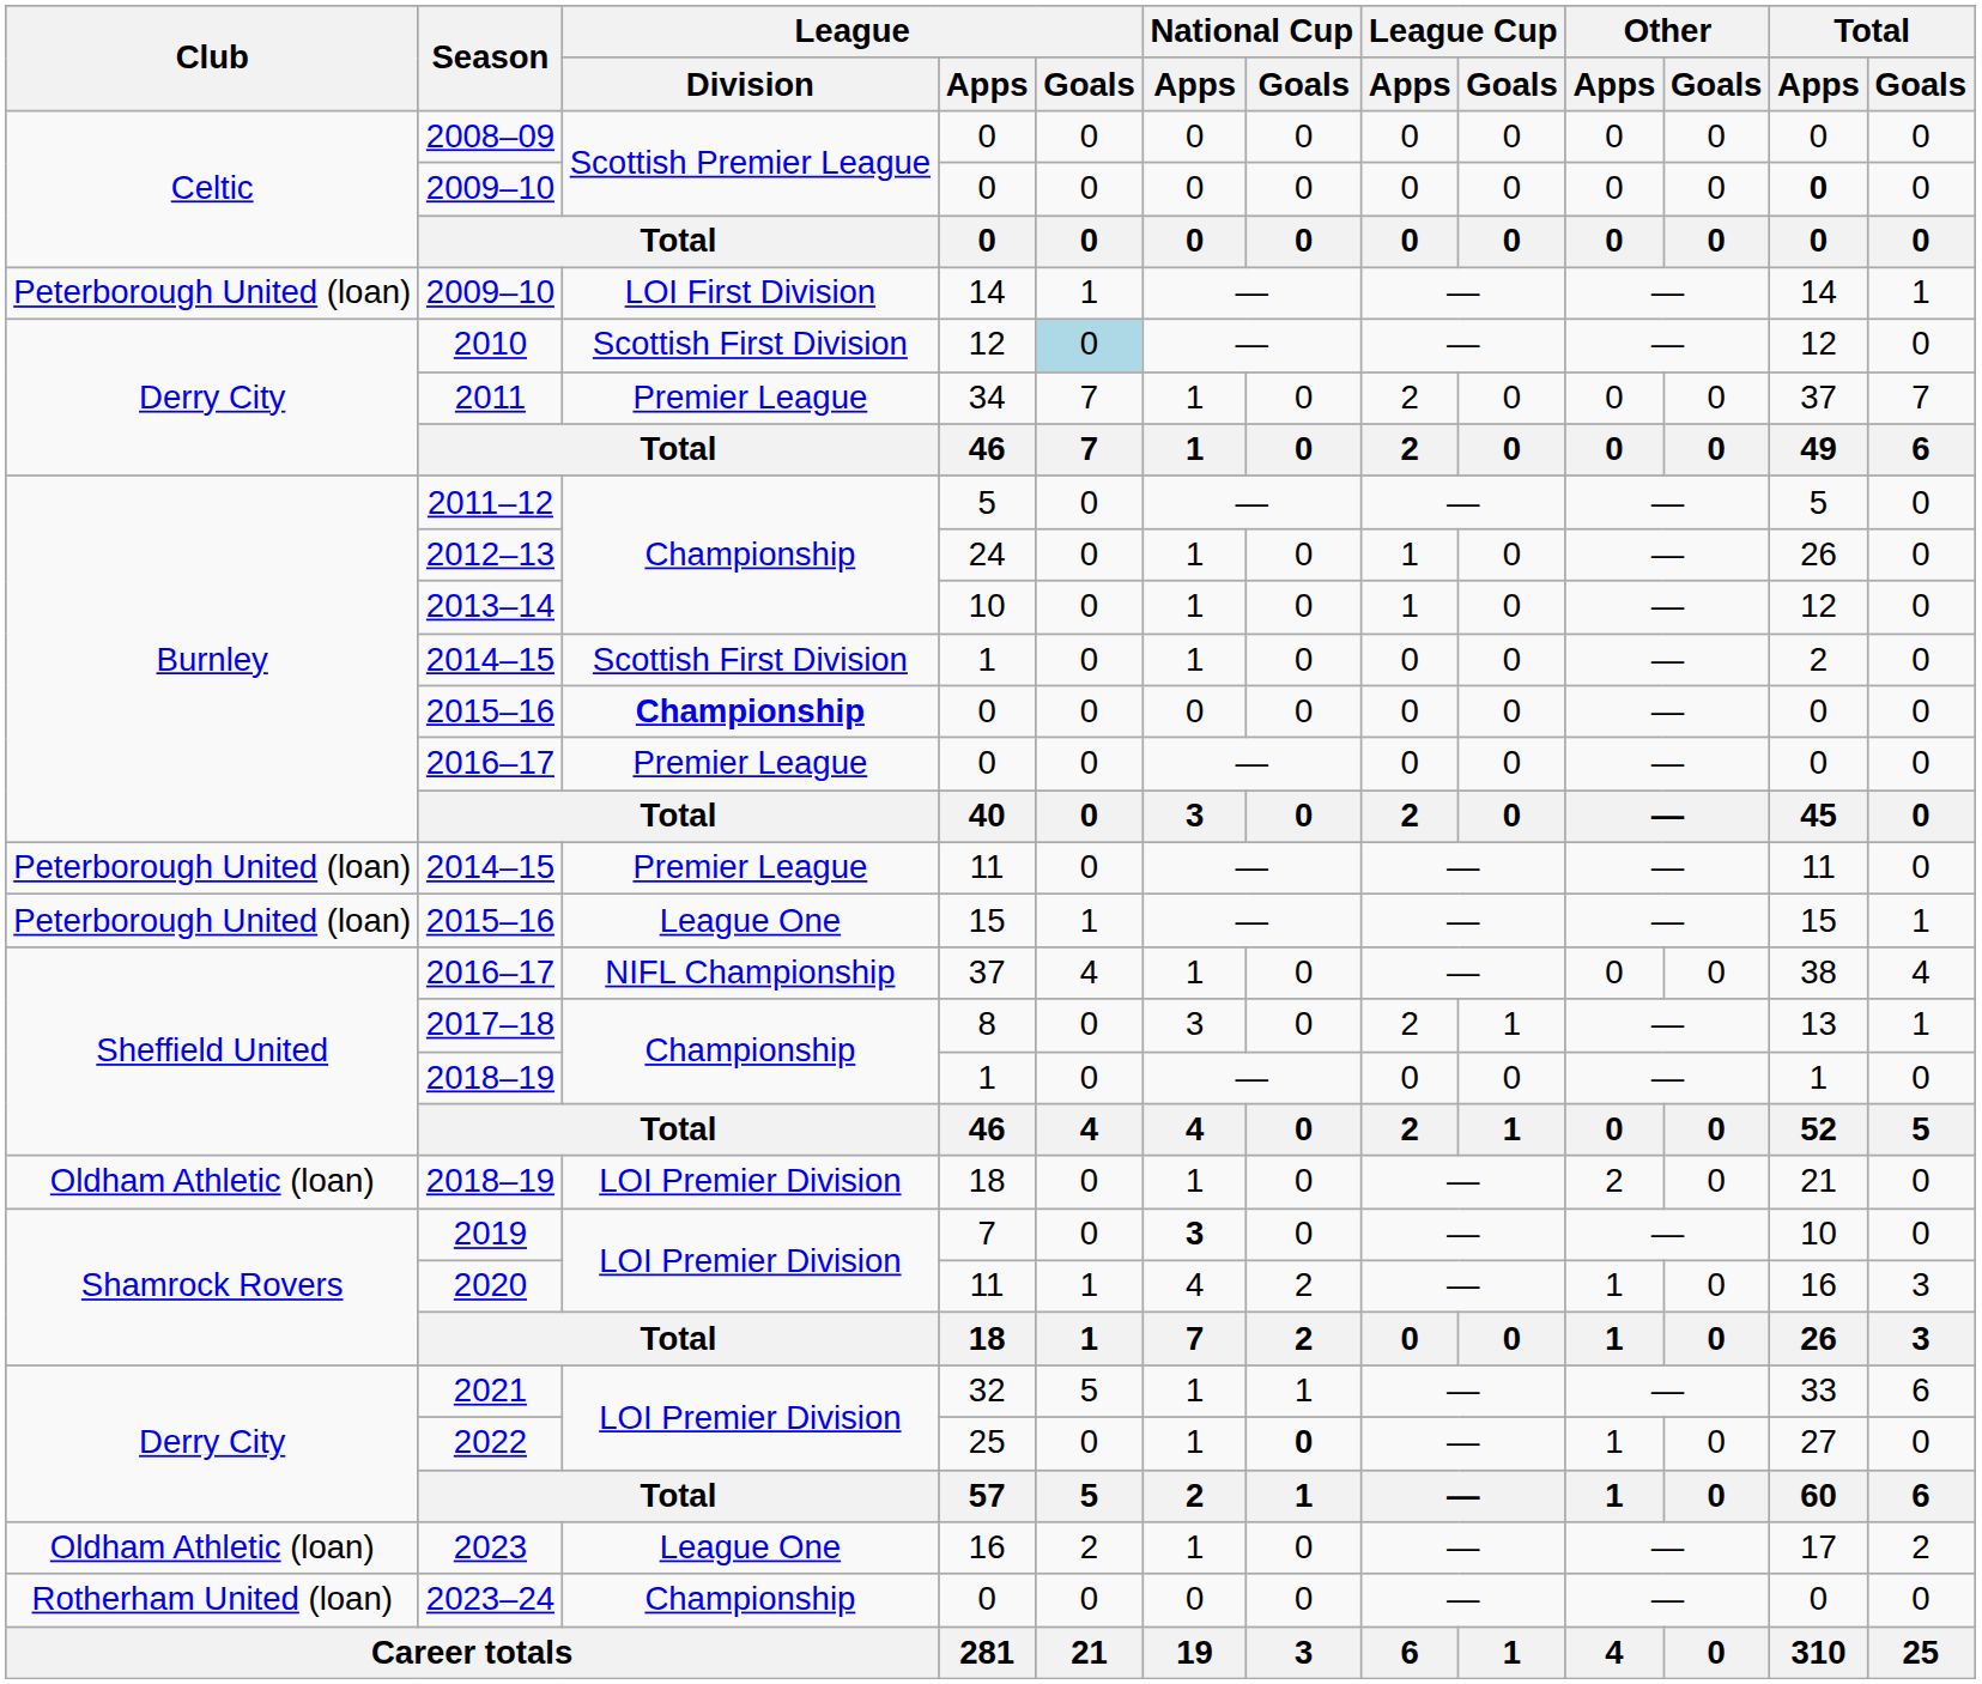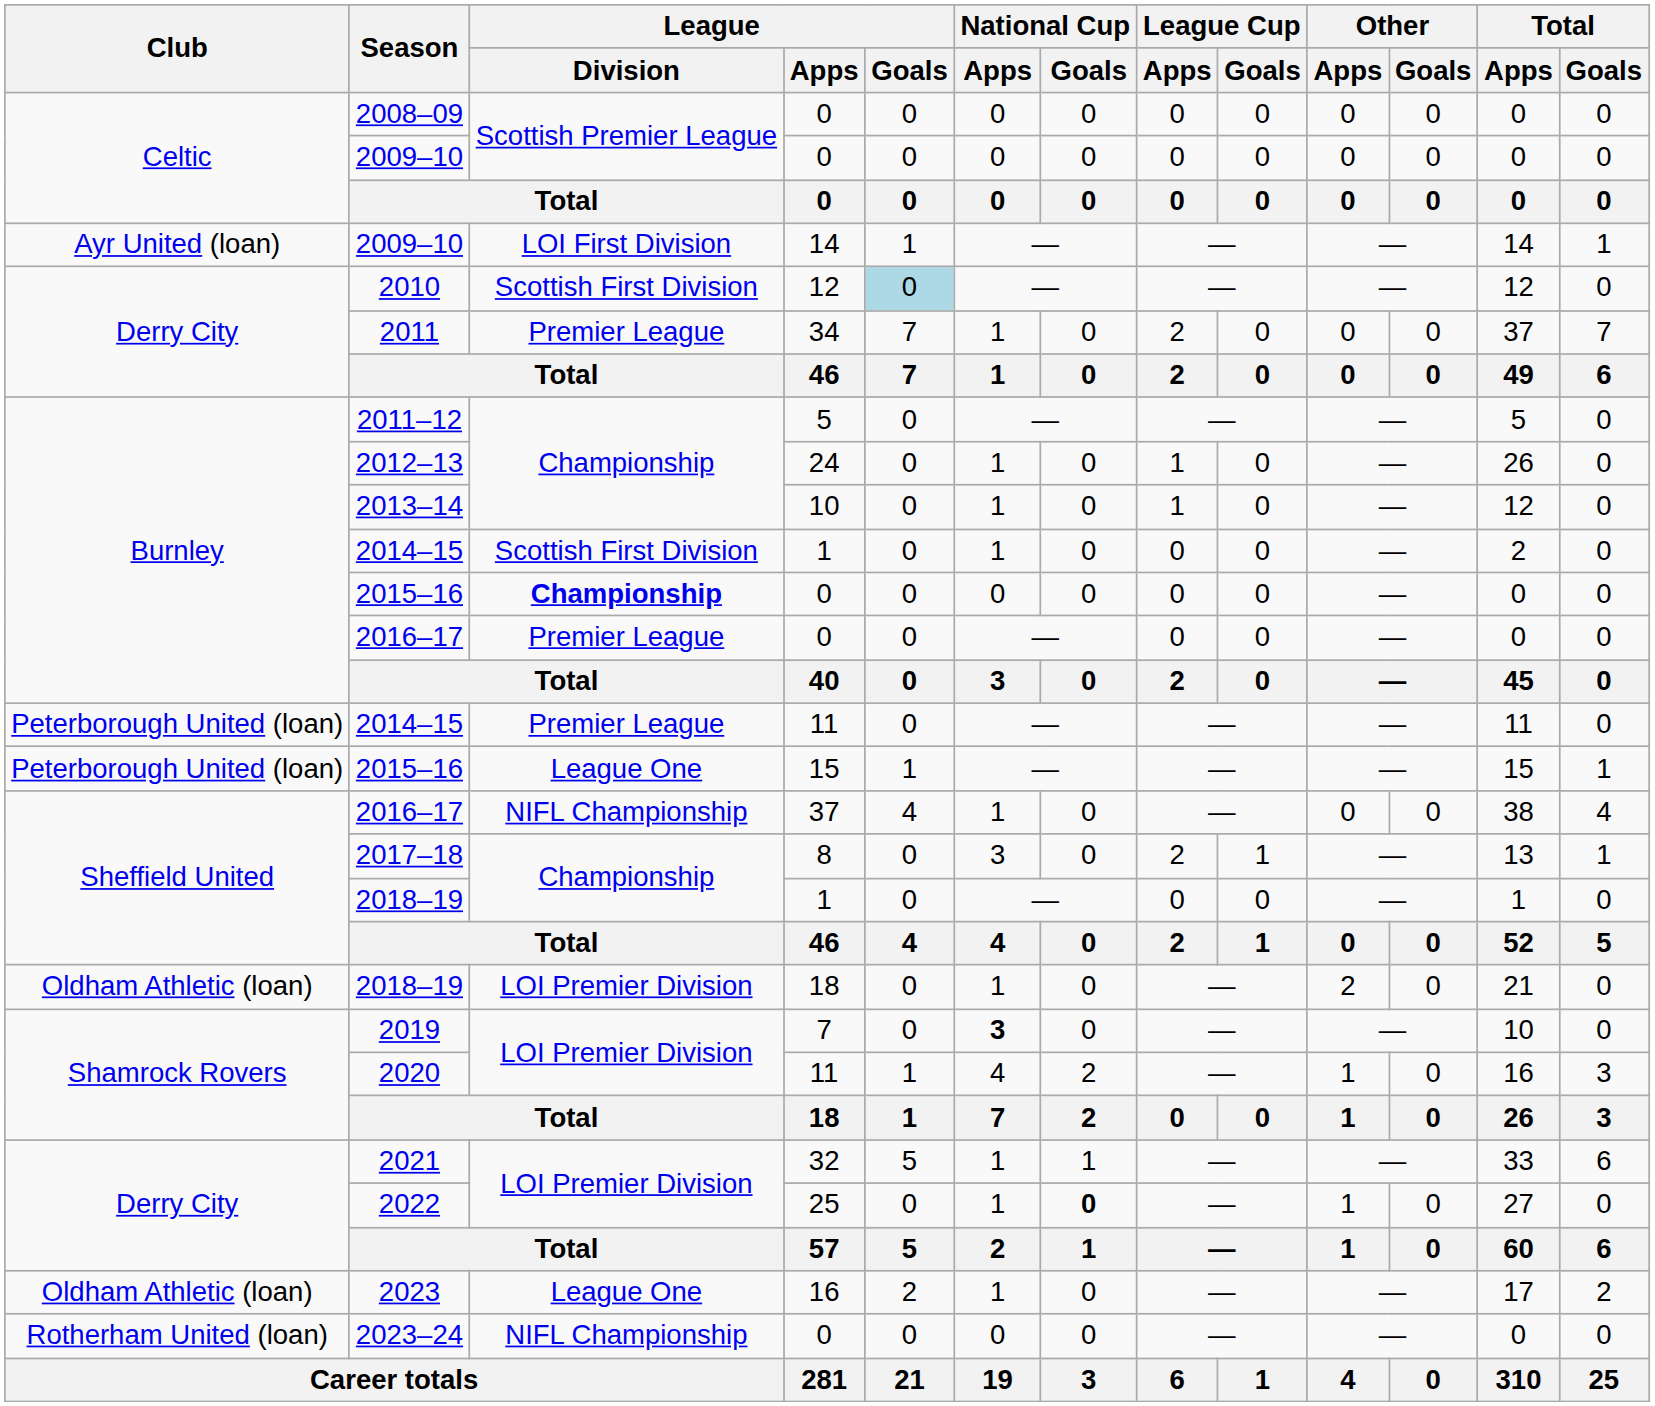 <table class="wikitable" style="text-align: center;">
 <tr>
 <th rowspan="2">Club</th>
 <th rowspan="2">Season</th>
 <th colspan="3">League</th>
 <th colspan="2">National Cup</th>
 <th colspan="2">League Cup</th>
 <th colspan="2">Other</th>
 <th colspan="2">Total</th>
 </tr>
 <tr>
 <th>Division</th>
 <th>Apps</th>
 <th>Goals</th>
 <th>Apps</th>
 <th>Goals</th>
 <th>Apps</th>
 <th>Goals</th>
 <th>Apps</th>
 <th>Goals</th>
 <th>Apps</th>
 <th>Goals</th>
 </tr>
 <tr>
 <td rowspan="3"><a href='#'>Celtic</a></td>
 <td><a href='#'>2008–09</a></td>
 <td rowspan="2"><a href='#'>Scottish Premier League</a></td>
 <td>0</td>
 <td>0</td>
 <td>0</td>
 <td>0</td>
 <td>0</td>
 <td>0</td>
 <td>0</td>
 <td>0</td>
 <td>0</td>
 <td>0</td>
 </tr>
 <tr>
 <td><a href='#'>2009–10</a></td>
 <td>0</td>
 <td>0</td>
 <td>0</td>
 <td>0</td>
 <td>0</td>
 <td>0</td>
 <td>0</td>
 <td>0</td>
-<td><strong>0</strong></td>
+<td>0</td>
 <td>0</td>
 </tr>
 <tr>
 <th colspan="2">Total</th>
 <th>0</th>
 <th>0</th>
 <th>0</th>
 <th>0</th>
 <th>0</th>
 <th>0</th>
 <th>0</th>
 <th>0</th>
 <th>0</th>
 <th>0</th>
 </tr>
 <tr>
-<td><a href='#'>Peterborough United</a> (loan)</td>
+<td><a href='#'>Ayr United</a> (loan)</td>
 <td><a href='#'>2009–10</a></td>
 <td><a href='#'>LOI First Division</a></td>
 <td>14</td>
 <td>1</td>
 <td colspan="2">—</td>
 <td colspan="2">—</td>
 <td colspan="2">—</td>
 <td>14</td>
 <td>1</td>
 </tr>
 <tr>
 <td rowspan="3"><a href='#'>Derry City</a></td>
 <td><a href='#'>2010</a></td>
 <td><a href='#'>Scottish First Division</a></td>
 <td>12</td>
 <td style="background: lightblue;">0</td>
 <td colspan="2">—</td>
 <td colspan="2">—</td>
 <td colspan="2">—</td>
 <td>12</td>
 <td>0</td>
 </tr>
 <tr>
 <td><a href='#'>2011</a></td>
 <td><a href='#'>Premier League</a></td>
 <td>34</td>
 <td>7</td>
 <td>1</td>
 <td>0</td>
 <td>2</td>
 <td>0</td>
 <td>0</td>
 <td>0</td>
 <td>37</td>
 <td>7</td>
 </tr>
 <tr>
 <th colspan="2">Total</th>
 <th>46</th>
 <th>7</th>
 <th>1</th>
 <th>0</th>
 <th>2</th>
 <th>0</th>
 <th>0</th>
 <th>0</th>
 <th>49</th>
 <th>6</th>
 </tr>
 <tr>
 <td rowspan="7"><a href='#'>Burnley</a></td>
 <td><a href='#'>2011–12</a></td>
 <td rowspan="3"><a href='#'>Championship</a></td>
 <td>5</td>
 <td>0</td>
 <td colspan="2">—</td>
 <td colspan="2">—</td>
 <td colspan="2">—</td>
 <td>5</td>
 <td>0</td>
 </tr>
 <tr>
 <td><a href='#'>2012–13</a></td>
 <td>24</td>
 <td>0</td>
 <td>1</td>
 <td>0</td>
 <td>1</td>
 <td>0</td>
 <td colspan="2">—</td>
 <td>26</td>
 <td>0</td>
 </tr>
 <tr>
 <td><a href='#'>2013–14</a></td>
 <td>10</td>
 <td>0</td>
 <td>1</td>
 <td>0</td>
 <td>1</td>
 <td>0</td>
 <td colspan="2">—</td>
 <td>12</td>
 <td>0</td>
 </tr>
 <tr>
 <td><a href='#'>2014–15</a></td>
 <td><a href='#'>Scottish First Division</a></td>
 <td>1</td>
 <td>0</td>
 <td>1</td>
 <td>0</td>
 <td>0</td>
 <td>0</td>
 <td colspan="2">—</td>
 <td>2</td>
 <td>0</td>
 </tr>
 <tr>
 <td><a href='#'>2015–16</a></td>
 <td><strong><a href='#'>Championship</a></strong></td>
 <td>0</td>
 <td>0</td>
 <td>0</td>
 <td>0</td>
 <td>0</td>
 <td>0</td>
 <td colspan="2">—</td>
 <td>0</td>
 <td>0</td>
 </tr>
 <tr>
 <td><a href='#'>2016–17</a></td>
 <td><a href='#'>Premier League</a></td>
 <td>0</td>
 <td>0</td>
 <td colspan="2">—</td>
 <td>0</td>
 <td>0</td>
 <td colspan="2">—</td>
 <td>0</td>
 <td>0</td>
 </tr>
 <tr>
 <th colspan="2">Total</th>
 <th>40</th>
 <th>0</th>
 <th>3</th>
 <th>0</th>
 <th>2</th>
 <th>0</th>
 <th colspan="2">—</th>
 <th>45</th>
 <th>0</th>
 </tr>
 <tr>
 <td><a href='#'>Peterborough United</a> (loan)</td>
 <td><a href='#'>2014–15</a></td>
 <td><a href='#'>Premier League</a></td>
 <td>11</td>
 <td>0</td>
 <td colspan="2">—</td>
 <td colspan="2">—</td>
 <td colspan="2">—</td>
 <td>11</td>
 <td>0</td>
 </tr>
 <tr>
 <td><a href='#'>Peterborough United</a> (loan)</td>
 <td><a href='#'>2015–16</a></td>
 <td><a href='#'>League One</a></td>
 <td>15</td>
 <td>1</td>
 <td colspan="2">—</td>
 <td colspan="2">—</td>
 <td colspan="2">—</td>
 <td>15</td>
 <td>1</td>
 </tr>
 <tr>
 <td rowspan="4"><a href='#'>Sheffield United</a></td>
 <td><a href='#'>2016–17</a></td>
 <td><a href='#'>NIFL Championship</a></td>
 <td>37</td>
 <td>4</td>
 <td>1</td>
 <td>0</td>
 <td colspan="2">—</td>
 <td>0</td>
 <td>0</td>
 <td>38</td>
 <td>4</td>
 </tr>
 <tr>
 <td><a href='#'>2017–18</a></td>
 <td rowspan="2"><a href='#'>Championship</a></td>
 <td>8</td>
 <td>0</td>
 <td>3</td>
 <td>0</td>
 <td>2</td>
 <td>1</td>
 <td colspan="2">—</td>
 <td>13</td>
 <td>1</td>
 </tr>
 <tr>
 <td><a href='#'>2018–19</a></td>
 <td>1</td>
 <td>0</td>
 <td colspan="2">—</td>
 <td>0</td>
 <td>0</td>
 <td colspan="2">—</td>
 <td>1</td>
 <td>0</td>
 </tr>
 <tr>
 <th colspan="2">Total</th>
 <th>46</th>
 <th>4</th>
 <th>4</th>
 <th>0</th>
 <th>2</th>
 <th>1</th>
 <th>0</th>
 <th>0</th>
 <th>52</th>
 <th>5</th>
 </tr>
 <tr>
 <td><a href='#'>Oldham Athletic</a> (loan)</td>
 <td><a href='#'>2018–19</a></td>
 <td><a href='#'>LOI Premier Division</a></td>
 <td>18</td>
 <td>0</td>
 <td>1</td>
 <td>0</td>
 <td colspan="2">—</td>
 <td>2</td>
 <td>0</td>
 <td>21</td>
 <td>0</td>
 </tr>
 <tr>
 <td rowspan="3"><a href='#'>Shamrock Rovers</a></td>
 <td><a href='#'>2019</a></td>
 <td rowspan="2"><a href='#'>LOI Premier Division</a></td>
 <td>7</td>
 <td>0</td>
 <td><strong>3</strong></td>
 <td>0</td>
 <td colspan="2">—</td>
 <td colspan="2">—</td>
 <td>10</td>
 <td>0</td>
 </tr>
 <tr>
 <td><a href='#'>2020</a></td>
 <td>11</td>
 <td>1</td>
 <td>4</td>
 <td>2</td>
 <td colspan="2">—</td>
 <td>1</td>
 <td>0</td>
 <td>16</td>
 <td>3</td>
 </tr>
 <tr>
 <th colspan="2">Total</th>
 <th>18</th>
 <th>1</th>
 <th>7</th>
 <th>2</th>
 <th>0</th>
 <th>0</th>
 <th>1</th>
 <th>0</th>
 <th>26</th>
 <th>3</th>
 </tr>
 <tr>
 <td rowspan="3"><a href='#'>Derry City</a></td>
 <td><a href='#'>2021</a></td>
 <td rowspan="2"><a href='#'>LOI Premier Division</a></td>
 <td>32</td>
 <td>5</td>
 <td>1</td>
 <td>1</td>
 <td colspan="2">—</td>
 <td colspan="2">—</td>
 <td>33</td>
 <td>6</td>
 </tr>
 <tr>
 <td><a href='#'>2022</a></td>
 <td>25</td>
 <td>0</td>
 <td>1</td>
 <td><strong>0</strong></td>
 <td colspan="2">—</td>
 <td>1</td>
 <td>0</td>
 <td>27</td>
 <td>0</td>
 </tr>
 <tr>
 <th colspan="2">Total</th>
 <th>57</th>
 <th>5</th>
 <th>2</th>
 <th>1</th>
 <th colspan="2">—</th>
 <th>1</th>
 <th>0</th>
 <th>60</th>
 <th>6</th>
 </tr>
 <tr>
 <td><a href='#'>Oldham Athletic</a> (loan)</td>
 <td><a href='#'>2023</a></td>
 <td><a href='#'>League One</a></td>
 <td>16</td>
 <td>2</td>
 <td>1</td>
 <td>0</td>
 <td colspan="2">—</td>
 <td colspan="2">—</td>
 <td>17</td>
 <td>2</td>
 </tr>
 <tr>
 <td><a href='#'>Rotherham United</a> (loan)</td>
 <td><a href='#'>2023–24</a></td>
-<td><a href='#'>Championship</a></td>
+<td><a href='#'>NIFL Championship</a></td>
 <td>0</td>
 <td>0</td>
 <td>0</td>
 <td>0</td>
 <td colspan="2">—</td>
 <td colspan="2">—</td>
 <td>0</td>
 <td>0</td>
 </tr>
 <tr>
 <th colspan="3">Career totals</th>
 <th>281</th>
 <th>21</th>
 <th>19</th>
 <th>3</th>
 <th>6</th>
 <th>1</th>
 <th>4</th>
 <th>0</th>
 <th>310</th>
 <th>25</th>
 </tr>
 </table>
